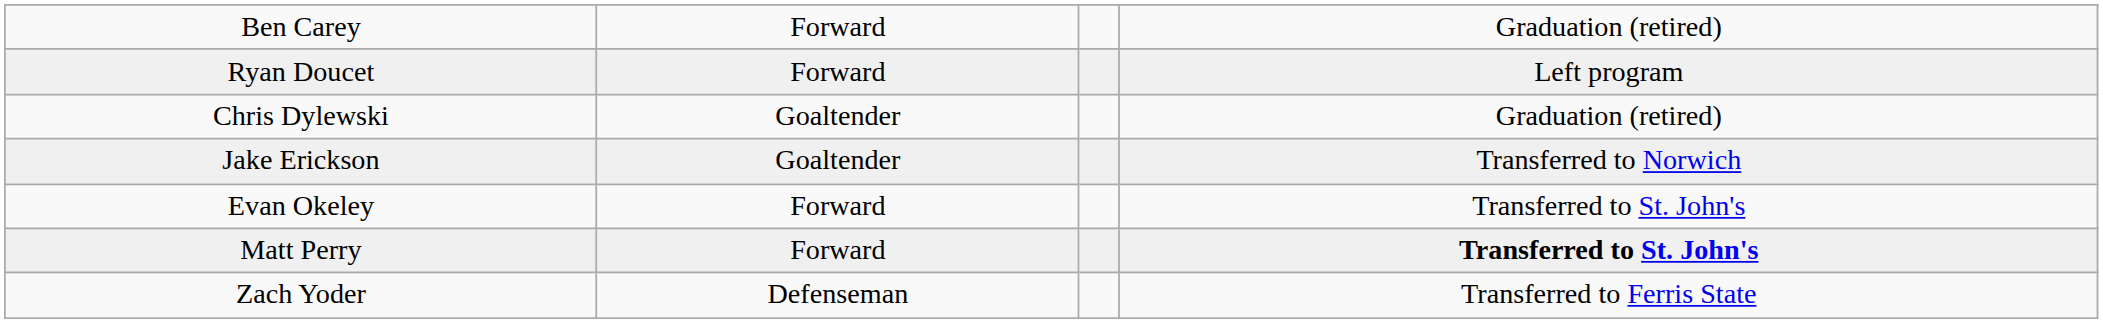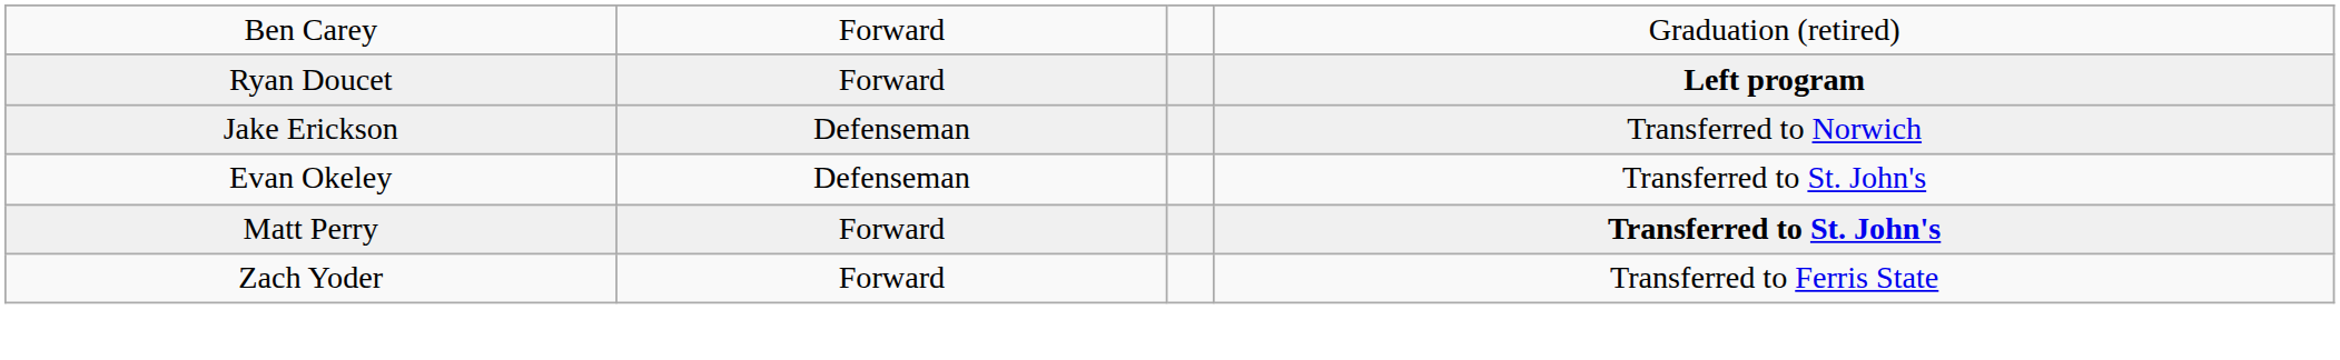 <table class="wikitable" width="60%">
 <tr align="center" bgcolor="">
 <td>Ben Carey</td>
 <td>Forward</td>
 <td></td>
 <td>Graduation (retired)</td>
 </tr>
 <tr align="center" bgcolor="f0f0f0">
 <td>Ryan Doucet</td>
 <td>Forward</td>
 <td></td>
-<td>Left program</td>
-</tr>
-<tr align="center" bgcolor="">
-<td>Chris Dylewski</td>
-<td>Goaltender</td>
-<td></td>
-<td>Graduation (retired)</td>
+<td><strong>Left program</strong></td>
 </tr>
 <tr align="center" bgcolor="f0f0f0">
 <td>Jake Erickson</td>
-<td>Goaltender</td>
+<td>Defenseman</td>
 <td></td>
 <td>Transferred to <a href='#'>Norwich</a></td>
 </tr>
 <tr align="center" bgcolor="">
 <td>Evan Okeley</td>
-<td>Forward</td>
+<td>Defenseman</td>
 <td></td>
 <td>Transferred to <a href='#'>St. John's</a></td>
 </tr>
 <tr align="center" bgcolor="f0f0f0">
 <td>Matt Perry</td>
 <td>Forward</td>
 <td></td>
 <td><strong>Transferred to <a href='#'>St. John's</a></strong></td>
 </tr>
 <tr align="center" bgcolor="">
 <td>Zach Yoder</td>
-<td>Defenseman</td>
+<td>Forward</td>
 <td></td>
 <td>Transferred to <a href='#'>Ferris State</a></td>
 </tr>
 </table>
